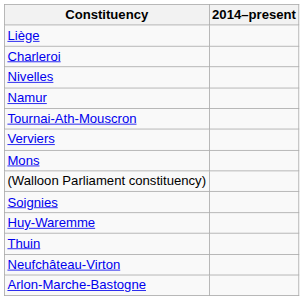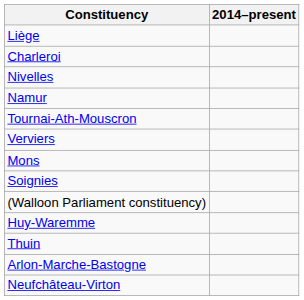 <table class="wikitable">
 <tr>
 <th>Constituency</th>
 <th>2014–present</th>
 </tr>
 <tr>
 <td><a href='#'>Liège</a></td>
 <td></td>
 </tr>
 <tr>
 <td><a href='#'>Charleroi</a></td>
 <td></td>
 </tr>
 <tr>
 <td><a href='#'>Nivelles</a></td>
 <td></td>
 </tr>
 <tr>
 <td><a href='#'>Namur</a></td>
 <td></td>
 </tr>
 <tr>
 <td><a href='#'>Tournai-Ath-Mouscron</a></td>
 <td></td>
 </tr>
 <tr>
 <td><a href='#'>Verviers</a></td>
 <td></td>
 </tr>
 <tr>
 <td><a href='#'>Mons</a></td>
 <td></td>
 </tr>
 <tr>
-<td>(Walloon Parliament constituency)</td>
+<td><a href='#'>Soignies</a></td>
 <td></td>
 </tr>
 <tr>
-<td><a href='#'>Soignies</a></td>
+<td>(Walloon Parliament constituency)</td>
 <td></td>
 </tr>
 <tr>
 <td><a href='#'>Huy-Waremme</a></td>
 <td></td>
 </tr>
 <tr>
 <td><a href='#'>Thuin</a></td>
 <td></td>
 </tr>
 <tr>
+<td><a href='#'>Arlon-Marche-Bastogne</a></td>
+<td></td>
+</tr>
+<tr>
 <td><a href='#'>Neufchâteau-Virton</a></td>
 <td></td>
 </tr>
-<tr>
-<td><a href='#'>Arlon-Marche-Bastogne</a></td>
-<td></td>
-</tr>
 </table>
